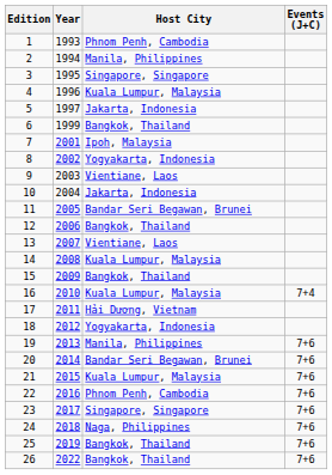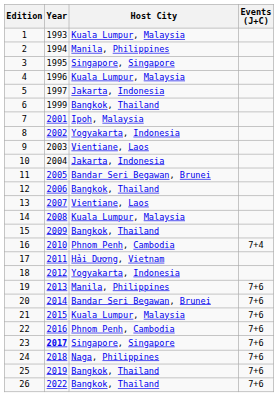 <table class="wikitable" style="font-size:100%">
 <tr>
 <th width=30>Edition</th>
 <th width=30>Year</th>
 <th width=250>Host City</th>
 <th width=30>Events (J+C)</th>
 </tr>
 <tr>
 <td align="center">1</td>
 <td>1993</td>
-<td> <a href='#'>Phnom Penh</a>, <a href='#'>Cambodia</a></td>
+<td> <a href='#'>Kuala Lumpur</a>, <a href='#'>Malaysia</a></td>
 <td align="center"></td>
 </tr>
 <tr>
 <td align="center">2</td>
 <td>1994</td>
 <td> <a href='#'>Manila</a>, <a href='#'>Philippines</a></td>
 <td align="center"></td>
 </tr>
 <tr>
 <td align="center">3</td>
 <td>1995</td>
 <td> <a href='#'>Singapore</a>, <a href='#'>Singapore</a></td>
 <td align="center"></td>
 </tr>
 <tr>
 <td align="center">4</td>
 <td>1996</td>
 <td> <a href='#'>Kuala Lumpur</a>, <a href='#'>Malaysia</a></td>
 <td align="center"></td>
 </tr>
 <tr>
 <td align="center">5</td>
 <td>1997</td>
 <td> <a href='#'>Jakarta</a>, <a href='#'>Indonesia</a></td>
 <td align="center"></td>
 </tr>
 <tr>
 <td align="center">6</td>
 <td>1999</td>
 <td> <a href='#'>Bangkok</a>, <a href='#'>Thailand</a></td>
 <td align="center"></td>
 </tr>
 <tr>
 <td align="center">7</td>
 <td><a href='#'>2001</a></td>
 <td> <a href='#'>Ipoh</a>, <a href='#'>Malaysia</a></td>
 <td align="center"></td>
 </tr>
 <tr>
 <td align="center">8</td>
 <td><a href='#'>2002</a></td>
 <td> <a href='#'>Yogyakarta</a>, <a href='#'>Indonesia</a></td>
 <td align="center"></td>
 </tr>
 <tr>
 <td align="center">9</td>
 <td>2003</td>
 <td> <a href='#'>Vientiane</a>, <a href='#'>Laos</a></td>
 <td align="center"></td>
 </tr>
 <tr>
 <td align="center">10</td>
 <td>2004</td>
 <td> <a href='#'>Jakarta</a>, <a href='#'>Indonesia</a></td>
 <td align="center"></td>
 </tr>
 <tr>
 <td align="center">11</td>
 <td><a href='#'>2005</a></td>
 <td> <a href='#'>Bandar Seri Begawan</a>, <a href='#'>Brunei</a></td>
 <td align="center"></td>
 </tr>
 <tr>
 <td align="center">12</td>
 <td><a href='#'>2006</a></td>
 <td> <a href='#'>Bangkok</a>, <a href='#'>Thailand</a></td>
 <td align="center"></td>
 </tr>
 <tr>
 <td align="center">13</td>
 <td><a href='#'>2007</a></td>
 <td> <a href='#'>Vientiane</a>, <a href='#'>Laos</a></td>
 <td align="center"></td>
 </tr>
 <tr>
 <td align="center">14</td>
 <td><a href='#'>2008</a></td>
 <td> <a href='#'>Kuala Lumpur</a>, <a href='#'>Malaysia</a></td>
 <td align="center"></td>
 </tr>
 <tr>
 <td align="center">15</td>
 <td><a href='#'>2009</a></td>
 <td> <a href='#'>Bangkok</a>, <a href='#'>Thailand</a></td>
 <td align="center"></td>
 </tr>
 <tr>
 <td align="center">16</td>
 <td><a href='#'>2010</a></td>
-<td> <a href='#'>Kuala Lumpur</a>, <a href='#'>Malaysia</a></td>
+<td> <a href='#'>Phnom Penh</a>, <a href='#'>Cambodia</a></td>
 <td align="center">7+4</td>
 </tr>
 <tr>
 <td align="center">17</td>
 <td><a href='#'>2011</a></td>
 <td> <a href='#'>Hải Dương</a>, <a href='#'>Vietnam</a></td>
 <td align="center"></td>
 </tr>
 <tr>
 <td align="center">18</td>
 <td><a href='#'>2012</a></td>
 <td> <a href='#'>Yogyakarta</a>, <a href='#'>Indonesia</a></td>
 <td align="center"></td>
 </tr>
 <tr>
 <td align="center">19</td>
 <td><a href='#'>2013</a></td>
 <td> <a href='#'>Manila</a>, <a href='#'>Philippines</a></td>
 <td align="center">7+6</td>
 </tr>
 <tr>
 <td align="center">20</td>
 <td><a href='#'>2014</a></td>
 <td> <a href='#'>Bandar Seri Begawan</a>, <a href='#'>Brunei</a></td>
 <td align="center">7+6</td>
 </tr>
 <tr>
 <td align="center">21</td>
 <td><a href='#'>2015</a></td>
 <td> <a href='#'>Kuala Lumpur</a>, <a href='#'>Malaysia</a></td>
 <td align="center">7+6</td>
 </tr>
 <tr>
 <td align="center">22</td>
 <td><a href='#'>2016</a></td>
 <td> <a href='#'>Phnom Penh</a>, <a href='#'>Cambodia</a></td>
 <td align="center">7+6</td>
 </tr>
 <tr>
 <td align="center">23</td>
-<td><a href='#'>2017</a></td>
+<td><strong><a href='#'>2017</a></strong></td>
 <td> <a href='#'>Singapore</a>, <a href='#'>Singapore</a></td>
 <td align="center">7+6</td>
 </tr>
 <tr>
 <td align="center">24</td>
 <td><a href='#'>2018</a></td>
 <td> <a href='#'>Naga</a>, <a href='#'>Philippines</a></td>
 <td align="center">7+6</td>
 </tr>
 <tr>
 <td align="center">25</td>
 <td><a href='#'>2019</a></td>
 <td> <a href='#'>Bangkok</a>, <a href='#'>Thailand</a></td>
 <td align="center">7+6</td>
 </tr>
 <tr>
 <td align="center">26</td>
 <td><a href='#'>2022</a></td>
 <td> <a href='#'>Bangkok</a>, <a href='#'>Thailand</a></td>
 <td align="center">7+6</td>
 </tr>
 </table>
